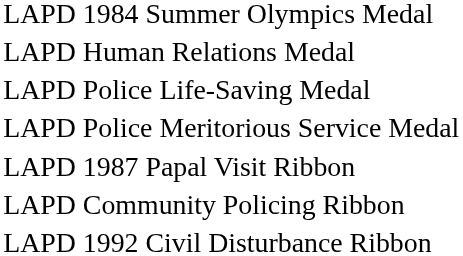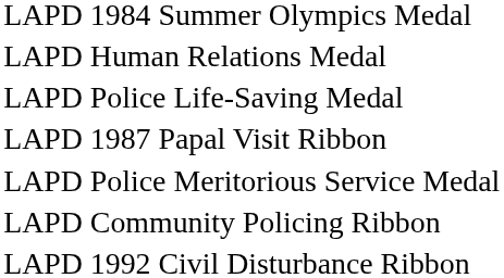 <table>
 <tr>
 <td></td>
 <td>LAPD 1984 Summer Olympics Medal</td>
 </tr>
 <tr>
 <td></td>
 <td>LAPD Human Relations Medal</td>
 </tr>
 <tr>
 <td></td>
 <td>LAPD Police Life-Saving Medal</td>
 </tr>
 <tr>
 <td></td>
-<td>LAPD Police Meritorious Service Medal</td>
+<td>LAPD 1987 Papal Visit Ribbon</td>
 </tr>
 <tr>
 <td></td>
-<td>LAPD 1987 Papal Visit Ribbon</td>
+<td>LAPD Police Meritorious Service Medal</td>
 </tr>
 <tr>
 <td></td>
 <td>LAPD Community Policing Ribbon</td>
 </tr>
 <tr>
 <td></td>
 <td>LAPD 1992 Civil Disturbance Ribbon</td>
 </tr>
 </table>
